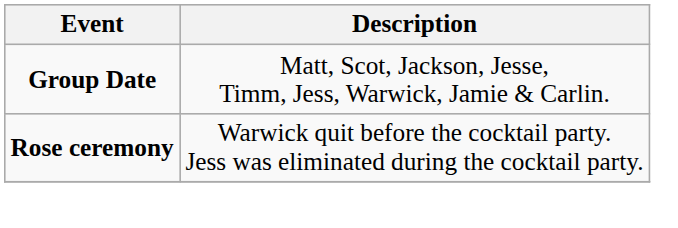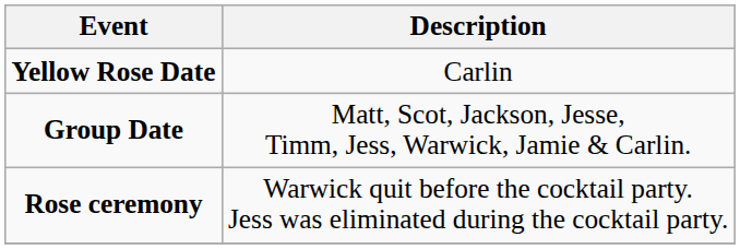 <table class="wikitable sortable" style="text-align:center;">
 <tr>
 <th>Event</th>
 <th>Description</th>
+</tr>
+<tr>
+<td><strong>Yellow Rose Date</strong></td>
+<td>Carlin</td>
 </tr>
 <tr>
 <td><strong>Group Date</strong></td>
 <td>Matt, Scot, Jackson, Jesse,<br>Timm, Jess, Warwick, Jamie & Carlin.</td>
 </tr>
 <tr>
 <td><strong>Rose ceremony</strong></td>
 <td>Warwick quit before the cocktail party.<br>Jess was eliminated during the cocktail party.</td>
 </tr>
 <tr>
 </tr>
 </table>
